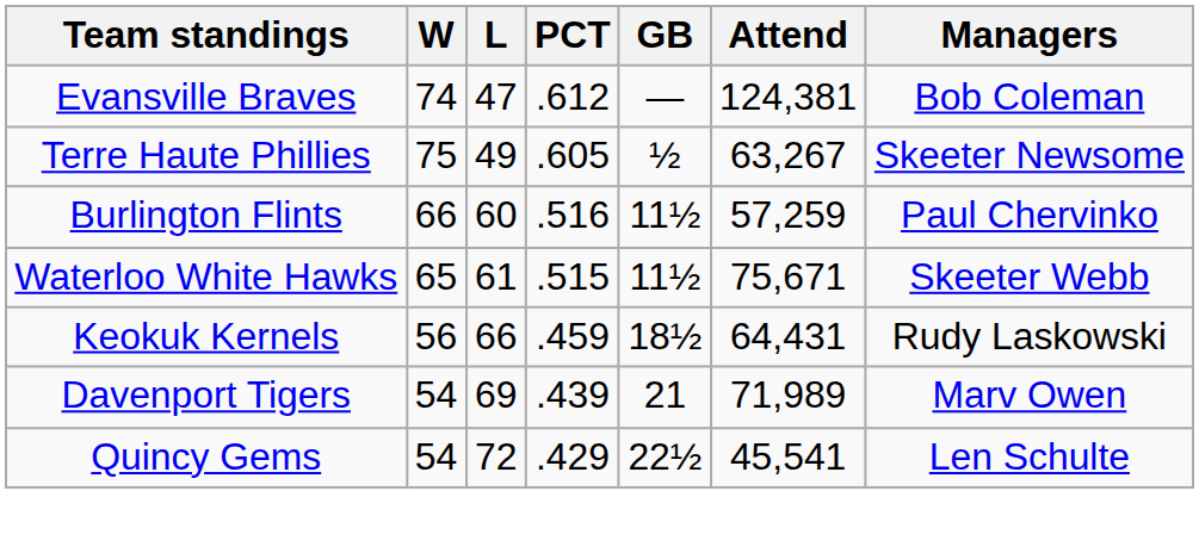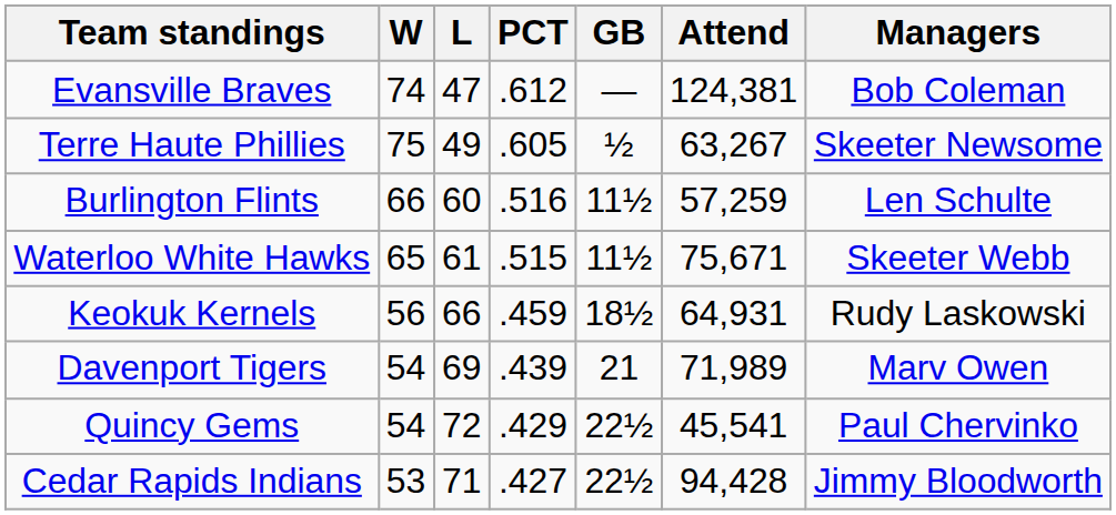 <table class="wikitable" style="text-align:center">
 <tr>
 <th>Team standings</th>
 <th>W</th>
 <th>L</th>
 <th>PCT</th>
 <th>GB</th>
 <th>Attend</th>
 <th>Managers</th>
 </tr>
 <tr align=center>
 <td><a href='#'>Evansville Braves</a></td>
 <td>74</td>
 <td>47</td>
 <td>.612</td>
 <td>—</td>
 <td>124,381</td>
 <td><a href='#'>Bob Coleman</a></td>
 </tr>
 <tr align=center>
 <td><a href='#'>Terre Haute Phillies</a></td>
 <td>75</td>
 <td>49</td>
 <td>.605</td>
 <td>½</td>
 <td>63,267</td>
 <td><a href='#'>Skeeter Newsome</a></td>
 </tr>
 <tr align=center>
 <td><a href='#'>Burlington Flints</a></td>
 <td>66</td>
 <td>60</td>
 <td>.516</td>
 <td>11½</td>
 <td>57,259</td>
-<td><a href='#'>Paul Chervinko</a></td>
+<td><a href='#'>Len Schulte</a></td>
 </tr>
 <tr align=center>
 <td><a href='#'>Waterloo White Hawks</a></td>
 <td>65</td>
 <td>61</td>
 <td>.515</td>
 <td>11½</td>
 <td>75,671</td>
 <td><a href='#'>Skeeter Webb</a></td>
 </tr>
 <tr align=center>
 <td><a href='#'>Keokuk Kernels</a></td>
 <td>56</td>
 <td>66</td>
 <td>.459</td>
 <td>18½</td>
-<td>64,431</td>
+<td>64,931</td>
 <td>Rudy Laskowski</td>
 </tr>
 <tr align=center>
 <td><a href='#'>Davenport Tigers</a></td>
 <td>54</td>
 <td>69</td>
 <td>.439</td>
 <td>21</td>
 <td>71,989</td>
 <td><a href='#'>Marv Owen</a></td>
 </tr>
 <tr align=center>
 <td><a href='#'>Quincy Gems</a></td>
 <td>54</td>
 <td>72</td>
 <td>.429</td>
 <td>22½</td>
 <td>45,541</td>
-<td><a href='#'>Len Schulte</a></td>
+<td><a href='#'>Paul Chervinko</a></td>
+</tr>
+<tr align=center>
+<td><a href='#'>Cedar Rapids Indians</a></td>
+<td>53</td>
+<td>71</td>
+<td>.427</td>
+<td>22½</td>
+<td>94,428</td>
+<td><a href='#'>Jimmy Bloodworth</a></td>
 </tr>
 </table>
